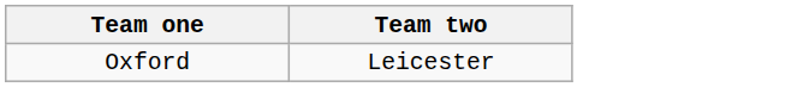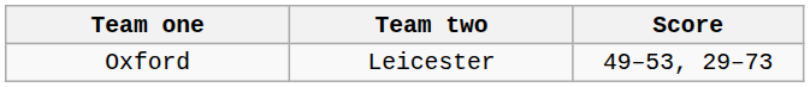 <table class="wikitable" style="text-align: center">
 <tr>
 <th width=150>Team one</th>
 <th width=150>Team two</th>
+<th width=120>Score</th>
 </tr>
 <tr>
 <td>Oxford</td>
 <td>Leicester</td>
+<td>49–53, 29–73</td>
 </tr>
 </table>
